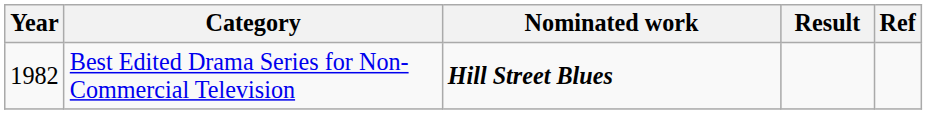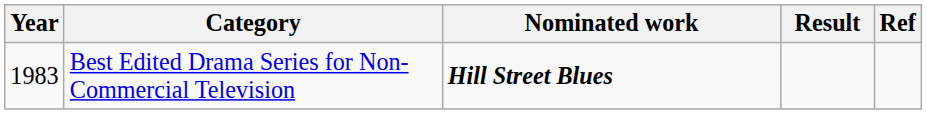 <table class="wikitable sortable">
 <tr>
 <th scope="col" style="width:1em;">Year</th>
 <th scope="col" style="width:40em;">Category</th>
 <th scope="col" style="width:35em;">Nominated work</th>
 <th scope="col" style="width:5em;">Result</th>
 <th scope="col" style="width:1em;" class="unsortable">Ref</th>
 </tr>
 <tr>
-<td>1982</td>
+<td>1983</td>
 <td rowspan="1"><a href='#'>Best Edited Drama Series for Non-Commercial Television</a></td>
 <td><strong><em>Hill Street Blues</em></strong></td>
 <td></td>
 <td></td>
 </tr>
 </table>
